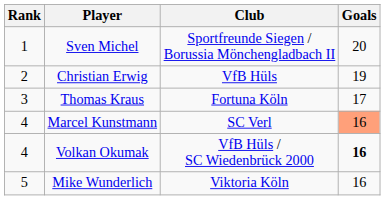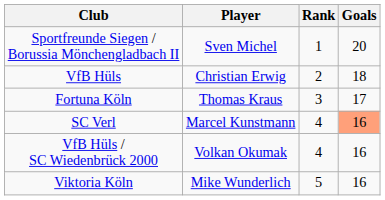 <table class="wikitable" style="text-align:center">
 <tr>
+<th>Club</th>
+<th>Player</th>
 <th>Rank</th>
-<th>Player</th>
-<th>Club</th>
 <th>Goals</th>
 </tr>
 <tr>
+<td><a href='#'>Sportfreunde Siegen</a> /<br> <a href='#'>Borussia Mönchengladbach II</a></td>
+<td><a href='#'>Sven Michel</a></td>
 <td>1</td>
-<td><a href='#'>Sven Michel</a></td>
-<td><a href='#'>Sportfreunde Siegen</a> /<br> <a href='#'>Borussia Mönchengladbach II</a></td>
 <td>20</td>
 </tr>
 <tr>
+<td><a href='#'>VfB Hüls</a></td>
+<td><a href='#'>Christian Erwig</a></td>
 <td>2</td>
-<td><a href='#'>Christian Erwig</a></td>
-<td><a href='#'>VfB Hüls</a></td>
-<td>19</td>
+<td>18</td>
 </tr>
 <tr>
+<td><a href='#'>Fortuna Köln</a></td>
+<td><a href='#'>Thomas Kraus</a></td>
 <td>3</td>
-<td><a href='#'>Thomas Kraus</a></td>
-<td><a href='#'>Fortuna Köln</a></td>
 <td>17</td>
 </tr>
 <tr>
+<td><a href='#'>SC Verl</a></td>
+<td><a href='#'>Marcel Kunstmann</a></td>
 <td>4</td>
-<td><a href='#'>Marcel Kunstmann</a></td>
-<td><a href='#'>SC Verl</a></td>
 <td style="background: lightsalmon;">16</td>
 </tr>
 <tr>
+<td><a href='#'>VfB Hüls</a> /<br><a href='#'>SC Wiedenbrück 2000</a></td>
+<td><a href='#'>Volkan Okumak</a></td>
 <td>4</td>
-<td><a href='#'>Volkan Okumak</a></td>
-<td><a href='#'>VfB Hüls</a> /<br><a href='#'>SC Wiedenbrück 2000</a></td>
-<td><strong>16</strong></td>
+<td>16</td>
 </tr>
 <tr>
+<td><a href='#'>Viktoria Köln</a></td>
+<td><a href='#'>Mike Wunderlich</a></td>
 <td>5</td>
-<td><a href='#'>Mike Wunderlich</a></td>
-<td><a href='#'>Viktoria Köln</a></td>
 <td>16</td>
 </tr>
 </table>
